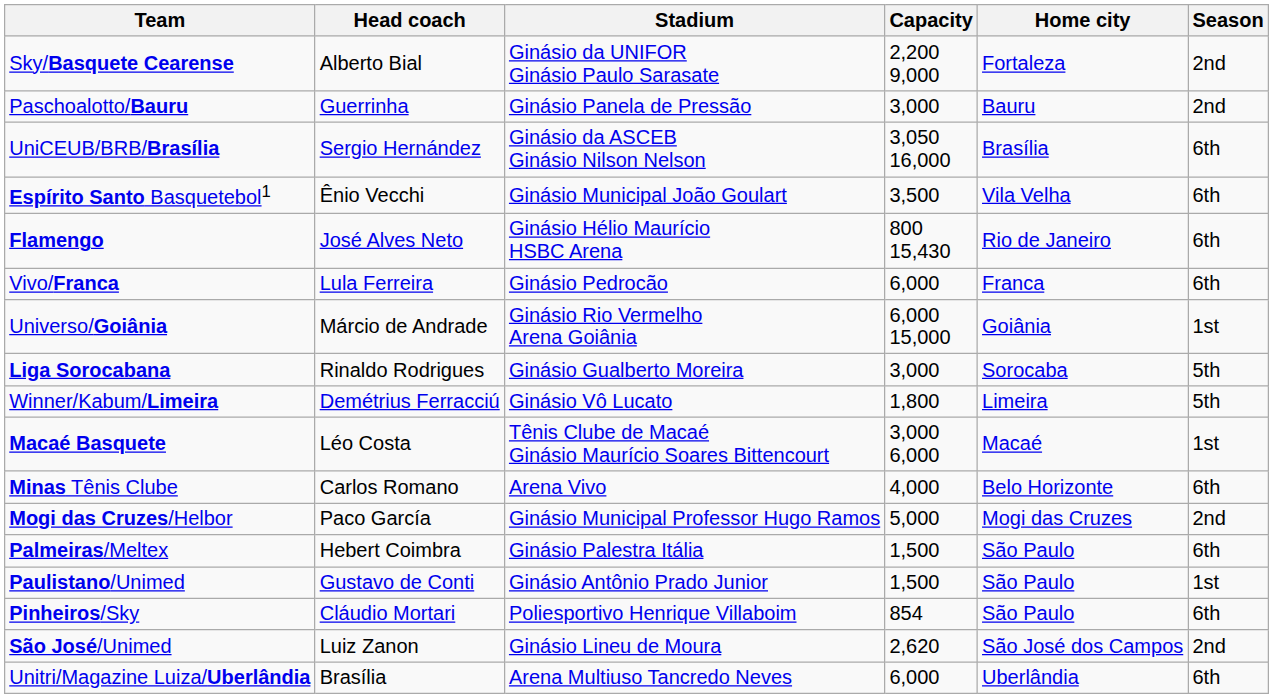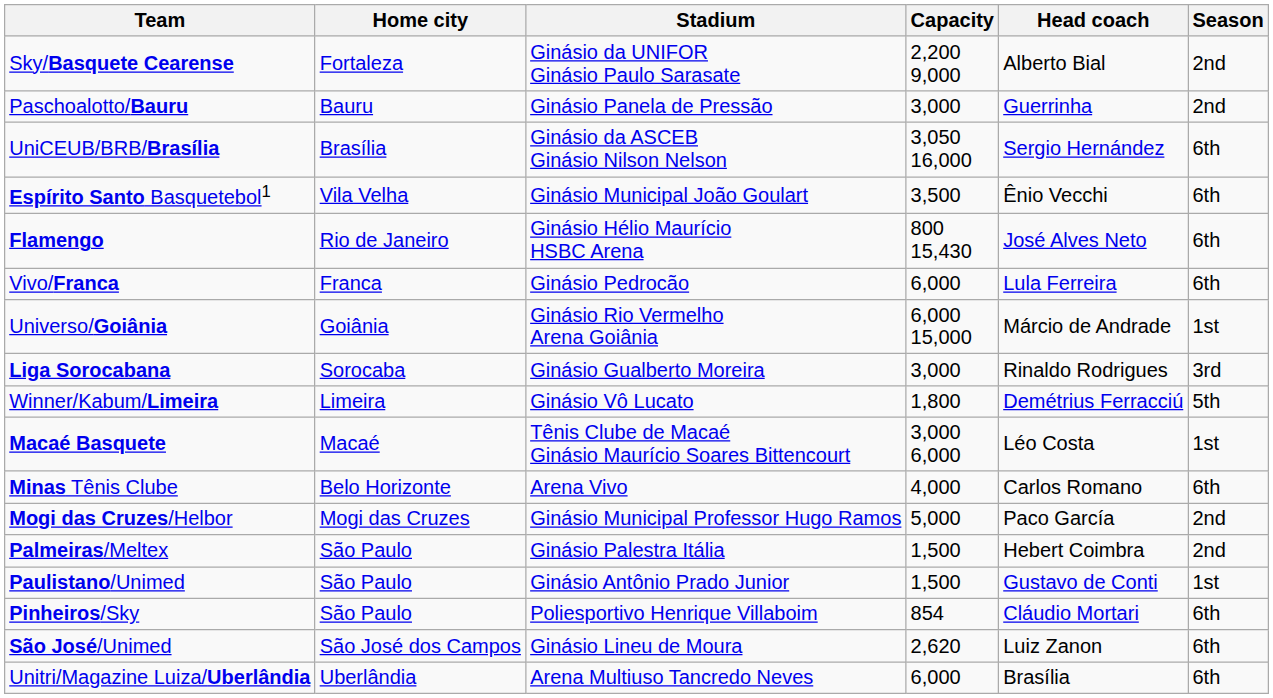 <table class="wikitable sortable">
 <tr>
 <th>Team</th>
-<th>Head coach</th>
+<th>Home city</th>
 <th>Stadium</th>
 <th>Capacity</th>
-<th>Home city</th>
+<th>Head coach</th>
 <th>Season</th>
 </tr>
 <tr>
 <td><a href='#'>Sky/<strong>Basquete Cearense</strong></a></td>
-<td> Alberto Bial</td>
+<td><a href='#'>Fortaleza</a></td>
 <td><a href='#'>Ginásio da UNIFOR</a><br> <a href='#'>Ginásio Paulo Sarasate</a></td>
 <td>2,200<br> 9,000</td>
-<td><a href='#'>Fortaleza</a></td>
+<td> Alberto Bial</td>
 <td>2nd</td>
 </tr>
 <tr>
 <td><a href='#'>Paschoalotto/<strong>Bauru</strong></a></td>
-<td> <a href='#'>Guerrinha</a></td>
+<td><a href='#'>Bauru</a></td>
 <td><a href='#'>Ginásio Panela de Pressão</a></td>
 <td>3,000</td>
-<td><a href='#'>Bauru</a></td>
+<td> <a href='#'>Guerrinha</a></td>
 <td>2nd</td>
 </tr>
 <tr>
 <td><a href='#'>UniCEUB/BRB/<strong>Brasília</strong></a></td>
-<td> <a href='#'>Sergio Hernández</a></td>
+<td><a href='#'>Brasília</a></td>
 <td><a href='#'>Ginásio da ASCEB</a><br> <a href='#'>Ginásio Nilson Nelson</a></td>
 <td>3,050<br> 16,000</td>
-<td><a href='#'>Brasília</a></td>
+<td> <a href='#'>Sergio Hernández</a></td>
 <td>6th</td>
 </tr>
 <tr>
 <td><a href='#'><strong>Espírito Santo</strong> Basquetebol</a><sup>1</sup></td>
-<td> Ênio Vecchi</td>
+<td><a href='#'>Vila Velha</a></td>
 <td><a href='#'>Ginásio Municipal João Goulart</a></td>
 <td>3,500</td>
-<td><a href='#'>Vila Velha</a></td>
+<td> Ênio Vecchi</td>
 <td>6th</td>
 </tr>
 <tr>
 <td><a href='#'><strong>Flamengo</strong></a></td>
-<td> <a href='#'>José Alves Neto</a></td>
+<td><a href='#'>Rio de Janeiro</a></td>
 <td><a href='#'>Ginásio Hélio Maurício</a><br> <a href='#'>HSBC Arena</a></td>
 <td>800<br> 15,430</td>
-<td><a href='#'>Rio de Janeiro</a></td>
+<td> <a href='#'>José Alves Neto</a></td>
 <td>6th</td>
 </tr>
 <tr>
 <td><a href='#'>Vivo/<strong>Franca</strong></a></td>
-<td> <a href='#'>Lula Ferreira</a></td>
+<td><a href='#'>Franca</a></td>
 <td><a href='#'>Ginásio Pedrocão</a></td>
 <td>6,000</td>
-<td><a href='#'>Franca</a></td>
+<td> <a href='#'>Lula Ferreira</a></td>
 <td>6th</td>
 </tr>
 <tr>
 <td><a href='#'>Universo/<strong>Goiânia</strong></a></td>
-<td> Márcio de Andrade</td>
+<td><a href='#'>Goiânia</a></td>
 <td><a href='#'>Ginásio Rio Vermelho</a><br> <a href='#'>Arena Goiânia</a></td>
 <td>6,000<br> 15,000</td>
-<td><a href='#'>Goiânia</a></td>
+<td> Márcio de Andrade</td>
 <td>1st</td>
 </tr>
 <tr>
 <td><a href='#'><strong>Liga Sorocabana</strong></a></td>
-<td> Rinaldo Rodrigues</td>
+<td><a href='#'>Sorocaba</a></td>
 <td><a href='#'>Ginásio Gualberto Moreira</a></td>
 <td>3,000</td>
-<td><a href='#'>Sorocaba</a></td>
-<td>5th</td>
+<td> Rinaldo Rodrigues</td>
+<td>3rd</td>
 </tr>
 <tr>
 <td><a href='#'>Winner/Kabum/<strong>Limeira</strong></a></td>
-<td> <a href='#'>Demétrius Ferracciú</a></td>
+<td><a href='#'>Limeira</a></td>
 <td><a href='#'>Ginásio Vô Lucato</a></td>
 <td>1,800</td>
-<td><a href='#'>Limeira</a></td>
+<td> <a href='#'>Demétrius Ferracciú</a></td>
 <td>5th</td>
 </tr>
 <tr>
 <td><a href='#'><strong>Macaé Basquete</strong></a></td>
-<td> Léo Costa</td>
+<td><a href='#'>Macaé</a></td>
 <td><a href='#'>Tênis Clube de Macaé</a><br> <a href='#'>Ginásio Maurício Soares Bittencourt</a></td>
 <td>3,000<br> 6,000</td>
-<td><a href='#'>Macaé</a></td>
+<td> Léo Costa</td>
 <td>1st</td>
 </tr>
 <tr>
 <td><a href='#'><strong>Minas</strong> Tênis Clube</a></td>
-<td> Carlos Romano</td>
+<td><a href='#'>Belo Horizonte</a></td>
 <td><a href='#'>Arena Vivo</a></td>
 <td>4,000</td>
-<td><a href='#'>Belo Horizonte</a></td>
+<td> Carlos Romano</td>
 <td>6th</td>
 </tr>
 <tr>
 <td><a href='#'><strong>Mogi das Cruzes</strong>/Helbor</a></td>
-<td> Paco García</td>
+<td><a href='#'>Mogi das Cruzes</a></td>
 <td><a href='#'>Ginásio Municipal Professor Hugo Ramos</a></td>
 <td>5,000</td>
-<td><a href='#'>Mogi das Cruzes</a></td>
+<td> Paco García</td>
 <td>2nd</td>
 </tr>
 <tr>
 <td><a href='#'><strong>Palmeiras</strong>/Meltex</a></td>
-<td> Hebert Coimbra</td>
+<td><a href='#'>São Paulo</a></td>
 <td><a href='#'>Ginásio Palestra Itália</a></td>
 <td>1,500</td>
-<td><a href='#'>São Paulo</a></td>
-<td>6th</td>
+<td> Hebert Coimbra</td>
+<td>2nd</td>
 </tr>
 <tr>
 <td><a href='#'><strong>Paulistano</strong>/Unimed</a></td>
-<td> <a href='#'>Gustavo de Conti</a></td>
+<td><a href='#'>São Paulo</a></td>
 <td><a href='#'>Ginásio Antônio Prado Junior</a></td>
 <td>1,500</td>
-<td><a href='#'>São Paulo</a></td>
+<td> <a href='#'>Gustavo de Conti</a></td>
 <td>1st</td>
 </tr>
 <tr>
 <td><a href='#'><strong>Pinheiros</strong>/Sky</a></td>
-<td> <a href='#'>Cláudio Mortari</a></td>
+<td><a href='#'>São Paulo</a></td>
 <td><a href='#'>Poliesportivo Henrique Villaboim</a></td>
 <td>854</td>
-<td><a href='#'>São Paulo</a></td>
+<td> <a href='#'>Cláudio Mortari</a></td>
 <td>6th</td>
 </tr>
 <tr>
 <td><a href='#'><strong>São José</strong>/Unimed</a></td>
-<td> Luiz Zanon</td>
+<td><a href='#'>São José dos Campos</a></td>
 <td><a href='#'>Ginásio Lineu de Moura</a></td>
 <td>2,620</td>
-<td><a href='#'>São José dos Campos</a></td>
-<td>2nd</td>
+<td> Luiz Zanon</td>
+<td>6th</td>
 </tr>
 <tr>
 <td><a href='#'>Unitri/Magazine Luiza/<strong>Uberlândia</strong></a></td>
-<td> Brasília</td>
+<td><a href='#'>Uberlândia</a></td>
 <td><a href='#'>Arena Multiuso Tancredo Neves</a></td>
 <td>6,000</td>
-<td><a href='#'>Uberlândia</a></td>
+<td> Brasília</td>
 <td>6th</td>
 </tr>
 </table>
